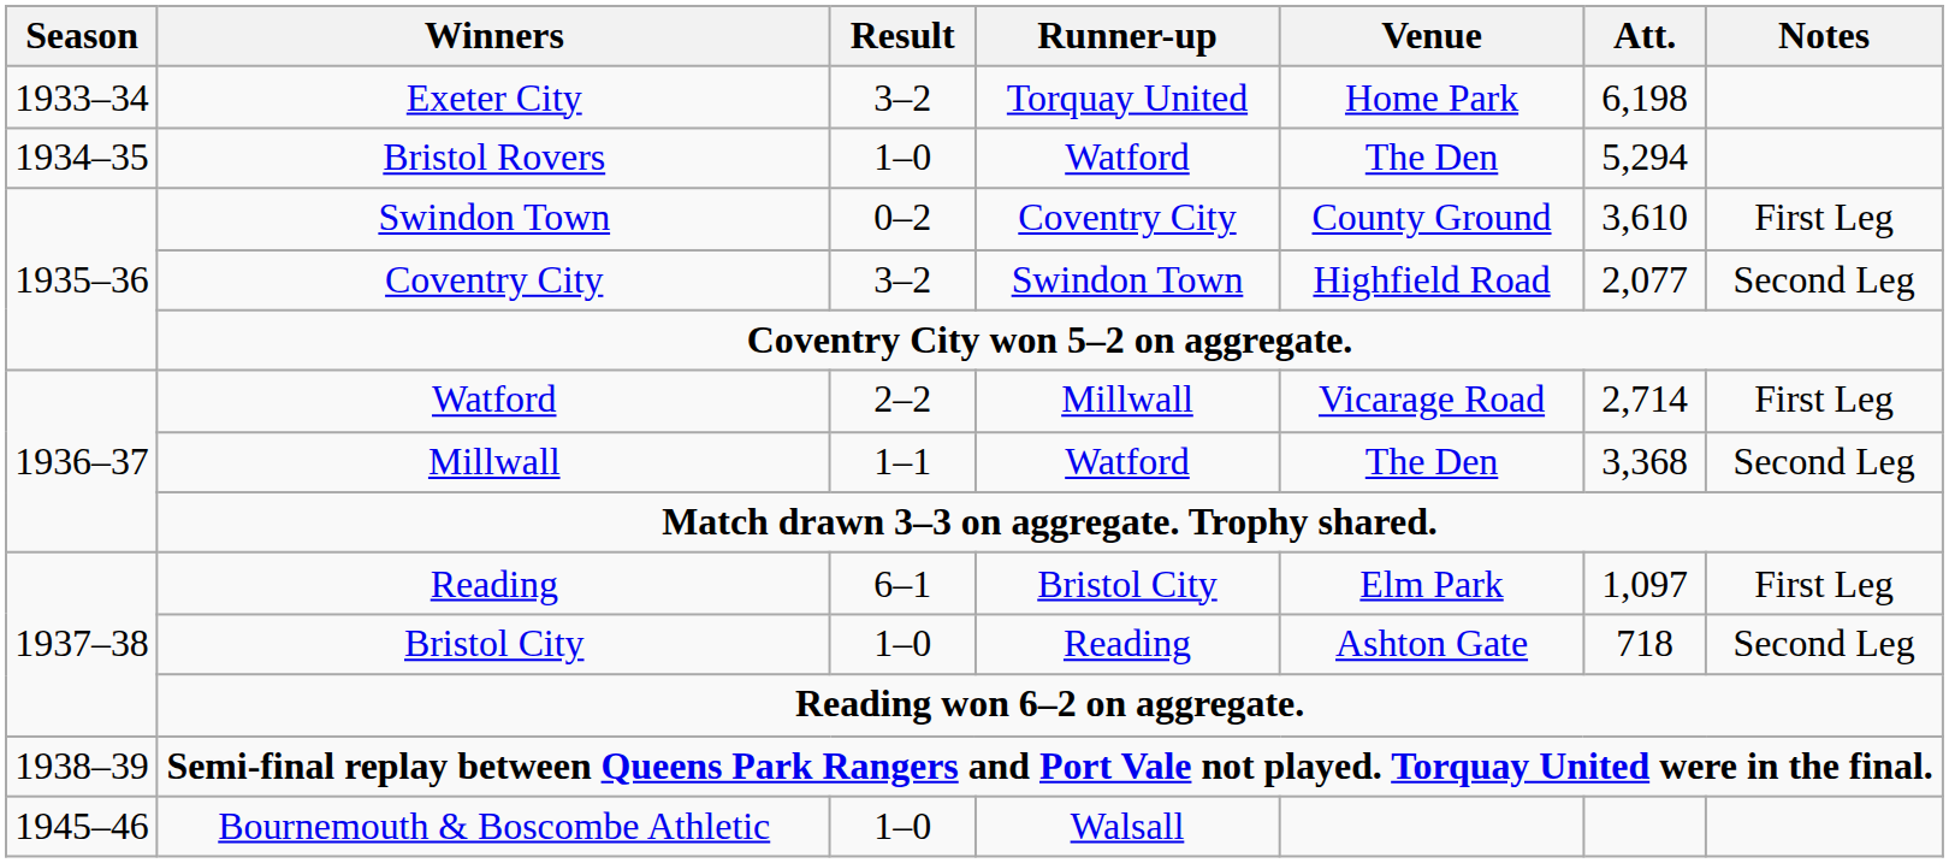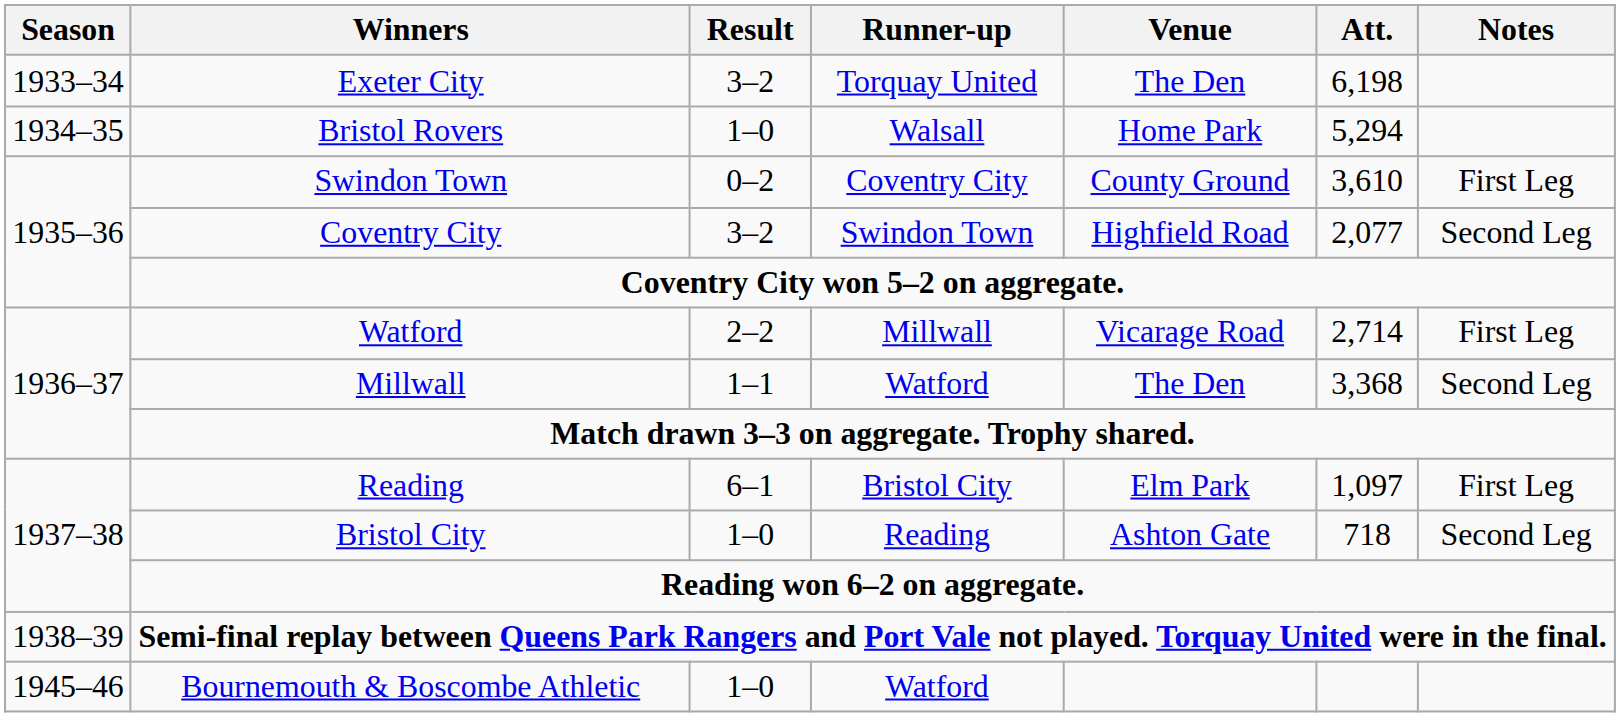 <table class="wikitable" style="text-align: center">
 <tr>
 <th>Season</th>
 <th>Winners</th>
 <th>Result</th>
 <th>Runner-up</th>
 <th>Venue</th>
 <th>Att.</th>
 <th>Notes</th>
 </tr>
 <tr>
 <td>1933–34</td>
 <td><a href='#'>Exeter City</a></td>
 <td>3–2</td>
 <td><a href='#'>Torquay United</a></td>
-<td><a href='#'>Home Park</a></td>
+<td><a href='#'>The Den</a></td>
 <td>6,198</td>
 <td></td>
 </tr>
 <tr>
 <td>1934–35</td>
 <td><a href='#'>Bristol Rovers</a></td>
 <td>1–0</td>
-<td><a href='#'>Watford</a></td>
-<td><a href='#'>The Den</a></td>
+<td><a href='#'>Walsall</a></td>
+<td><a href='#'>Home Park</a></td>
 <td>5,294</td>
 <td></td>
 </tr>
 <tr>
 <td rowspan=3>1935–36</td>
 <td><a href='#'>Swindon Town</a></td>
 <td>0–2</td>
 <td><a href='#'>Coventry City</a></td>
 <td><a href='#'>County Ground</a></td>
 <td>3,610</td>
 <td>First Leg</td>
 </tr>
 <tr>
 <td><a href='#'>Coventry City</a></td>
 <td>3–2</td>
 <td><a href='#'>Swindon Town</a></td>
 <td><a href='#'>Highfield Road</a></td>
 <td>2,077</td>
 <td>Second Leg</td>
 </tr>
 <tr>
 <td colspan=6><strong>Coventry City won 5–2 on aggregate.</strong></td>
 </tr>
 <tr>
 <td rowspan=3>1936–37</td>
 <td><a href='#'>Watford</a></td>
 <td>2–2</td>
 <td><a href='#'>Millwall</a></td>
 <td><a href='#'>Vicarage Road</a></td>
 <td>2,714</td>
 <td>First Leg</td>
 </tr>
 <tr>
 <td><a href='#'>Millwall</a></td>
 <td>1–1</td>
 <td><a href='#'>Watford</a></td>
 <td><a href='#'>The Den</a></td>
 <td>3,368</td>
 <td>Second Leg</td>
 </tr>
 <tr>
 <td colspan=6><strong>Match drawn 3–3 on aggregate. Trophy shared.</strong></td>
 </tr>
 <tr>
 <td rowspan=3>1937–38</td>
 <td><a href='#'>Reading</a></td>
 <td>6–1</td>
 <td><a href='#'>Bristol City</a></td>
 <td><a href='#'>Elm Park</a></td>
 <td>1,097</td>
 <td>First Leg</td>
 </tr>
 <tr>
 <td><a href='#'>Bristol City</a></td>
 <td>1–0</td>
 <td><a href='#'>Reading</a></td>
 <td><a href='#'>Ashton Gate</a></td>
 <td>718</td>
 <td>Second Leg</td>
 </tr>
 <tr>
 <td colspan=6><strong>Reading won 6–2 on aggregate.</strong></td>
 </tr>
 <tr>
 <td>1938–39</td>
 <td colspan="6"><strong>Semi-final replay between <a href='#'>Queens Park Rangers</a> and <a href='#'>Port Vale</a> not played. <a href='#'>Torquay United</a> were in the final.</strong></td>
 </tr>
 <tr>
 <td>1945–46</td>
 <td><a href='#'>Bournemouth & Boscombe Athletic</a></td>
 <td>1–0</td>
-<td><a href='#'>Walsall</a></td>
+<td><a href='#'>Watford</a></td>
 <td></td>
 <td></td>
 <td></td>
 </tr>
 </table>
